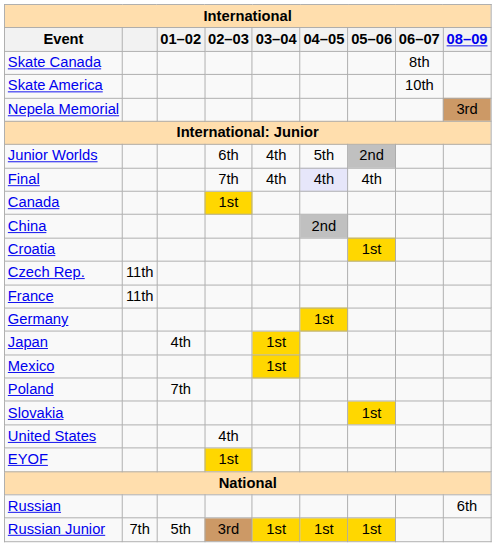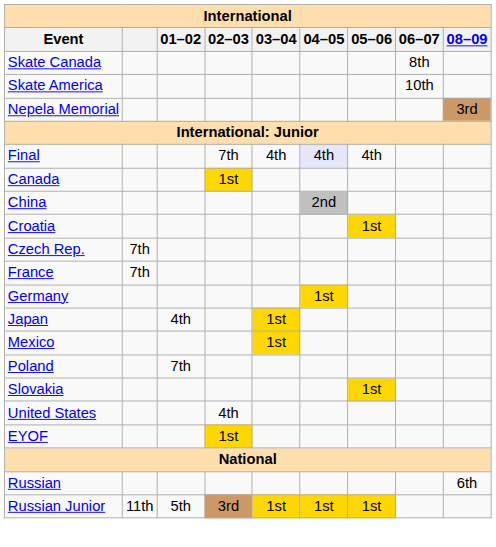 <table class="wikitable" style="text-align:center">
 <tr>
 <th style="background-color: #ffdead; " colspan=9 align=center>International</th>
 </tr>
 <tr>
 <th>Event</th>
 <th></th>
 <th>01–02</th>
 <th>02–03</th>
 <th>03–04</th>
 <th>04–05</th>
 <th>05–06</th>
 <th>06–07</th>
 <th><a href='#'>08–09</a></th>
 </tr>
 <tr>
 <td align=left> <a href='#'>Skate Canada</a></td>
 <td></td>
 <td></td>
 <td></td>
 <td></td>
 <td></td>
 <td></td>
 <td>8th</td>
 <td></td>
 </tr>
 <tr>
 <td align=left> <a href='#'>Skate America</a></td>
 <td></td>
 <td></td>
 <td></td>
 <td></td>
 <td></td>
 <td></td>
 <td>10th</td>
 <td></td>
 </tr>
 <tr>
 <td align=left><a href='#'>Nepela Memorial</a></td>
 <td></td>
 <td></td>
 <td></td>
 <td></td>
 <td></td>
 <td></td>
 <td></td>
 <td bgcolor=cc9966>3rd</td>
 </tr>
 <tr>
 <th style="background-color: #ffdead; " colspan=9 align=center>International: Junior</th>
 </tr>
 <tr>
-<td align=left><a href='#'>Junior Worlds</a></td>
-<td></td>
-<td></td>
-<td>6th</td>
-<td>4th</td>
-<td>5th</td>
-<td bgcolor=silver>2nd</td>
-<td></td>
-<td></td>
-</tr>
-<tr>
 <td align=left> <a href='#'>Final</a></td>
 <td></td>
 <td></td>
 <td>7th</td>
 <td>4th</td>
 <td style="background: lavender;">4th</td>
 <td>4th</td>
 <td></td>
 <td></td>
 </tr>
 <tr>
 <td align=left> <a href='#'>Canada</a></td>
 <td></td>
 <td></td>
 <td bgcolor=gold>1st</td>
 <td></td>
 <td></td>
 <td></td>
 <td></td>
 <td></td>
 </tr>
 <tr>
 <td align=left> <a href='#'>China</a></td>
 <td></td>
 <td></td>
 <td></td>
 <td></td>
 <td bgcolor=silver>2nd</td>
 <td></td>
 <td></td>
 <td></td>
 </tr>
 <tr>
 <td align=left> <a href='#'>Croatia</a></td>
 <td></td>
 <td></td>
 <td></td>
 <td></td>
 <td></td>
 <td bgcolor=gold>1st</td>
 <td></td>
 <td></td>
 </tr>
 <tr>
 <td align=left> <a href='#'>Czech Rep.</a></td>
-<td>11th</td>
+<td>7th</td>
 <td></td>
 <td></td>
 <td></td>
 <td></td>
 <td></td>
 <td></td>
 <td></td>
 </tr>
 <tr>
 <td align=left> <a href='#'>France</a></td>
-<td>11th</td>
+<td>7th</td>
 <td></td>
 <td></td>
 <td></td>
 <td></td>
 <td></td>
 <td></td>
 <td></td>
 </tr>
 <tr>
 <td align=left> <a href='#'>Germany</a></td>
 <td></td>
 <td></td>
 <td></td>
 <td></td>
 <td bgcolor=gold>1st</td>
 <td></td>
 <td></td>
 <td></td>
 </tr>
 <tr>
 <td align=left> <a href='#'>Japan</a></td>
 <td></td>
 <td>4th</td>
 <td></td>
 <td bgcolor=gold>1st</td>
 <td></td>
 <td></td>
 <td></td>
 <td></td>
 </tr>
 <tr>
 <td align=left> <a href='#'>Mexico</a></td>
 <td></td>
 <td></td>
 <td></td>
 <td bgcolor=gold>1st</td>
 <td></td>
 <td></td>
 <td></td>
 <td></td>
 </tr>
 <tr>
 <td align=left> <a href='#'>Poland</a></td>
 <td></td>
 <td>7th</td>
 <td></td>
 <td></td>
 <td></td>
 <td></td>
 <td></td>
 <td></td>
 </tr>
 <tr>
 <td align=left> <a href='#'>Slovakia</a></td>
 <td></td>
 <td></td>
 <td></td>
 <td></td>
 <td></td>
 <td bgcolor=gold>1st</td>
 <td></td>
 <td></td>
 </tr>
 <tr>
 <td align=left> <a href='#'>United States</a></td>
 <td></td>
 <td></td>
 <td>4th</td>
 <td></td>
 <td></td>
 <td></td>
 <td></td>
 <td></td>
 </tr>
 <tr>
 <td align=left><a href='#'>EYOF</a></td>
 <td></td>
 <td></td>
 <td bgcolor=gold>1st</td>
 <td></td>
 <td></td>
 <td></td>
 <td></td>
 <td></td>
 </tr>
 <tr>
 <th style="background-color: #ffdead; " colspan=9 align=center>National</th>
 </tr>
 <tr>
 <td align=left><a href='#'>Russian</a></td>
 <td></td>
 <td></td>
 <td></td>
 <td></td>
 <td></td>
 <td></td>
 <td></td>
 <td>6th</td>
 </tr>
 <tr>
 <td align=left><a href='#'>Russian Junior</a></td>
-<td>7th</td>
+<td>11th</td>
 <td>5th</td>
 <td bgcolor=cc9966>3rd</td>
 <td bgcolor=gold>1st</td>
 <td bgcolor=gold>1st</td>
 <td bgcolor=gold>1st</td>
 <td></td>
 <td></td>
 </tr>
 </table>
